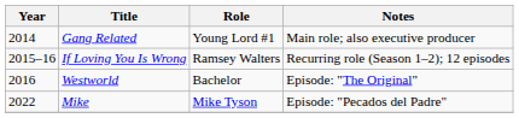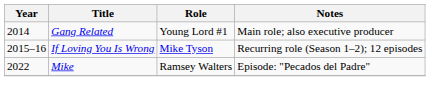 <table class="wikitable sortable">
 <tr>
 <th>Year</th>
 <th>Title</th>
 <th>Role</th>
 <th>Notes</th>
 </tr>
 <tr>
 <td>2014</td>
 <td><em><a href='#'>Gang Related</a></em></td>
 <td>Young Lord #1</td>
 <td>Main role; also executive producer</td>
 </tr>
 <tr>
 <td>2015–16</td>
 <td><em><a href='#'>If Loving You Is Wrong</a></em></td>
-<td>Ramsey Walters</td>
+<td><a href='#'>Mike Tyson</a></td>
 <td>Recurring role (Season 1–2); 12 episodes</td>
-</tr>
-<tr>
-<td>2016</td>
-<td><em><a href='#'>Westworld</a></em></td>
-<td>Bachelor</td>
-<td>Episode: "<a href='#'>The Original</a>"</td>
 </tr>
 <tr>
 <td>2022</td>
 <td><em><a href='#'>Mike</a></em></td>
-<td><a href='#'>Mike Tyson</a></td>
+<td>Ramsey Walters</td>
 <td>Episode: "Pecados del Padre"</td>
 </tr>
 <tr>
 </tr>
 </table>
